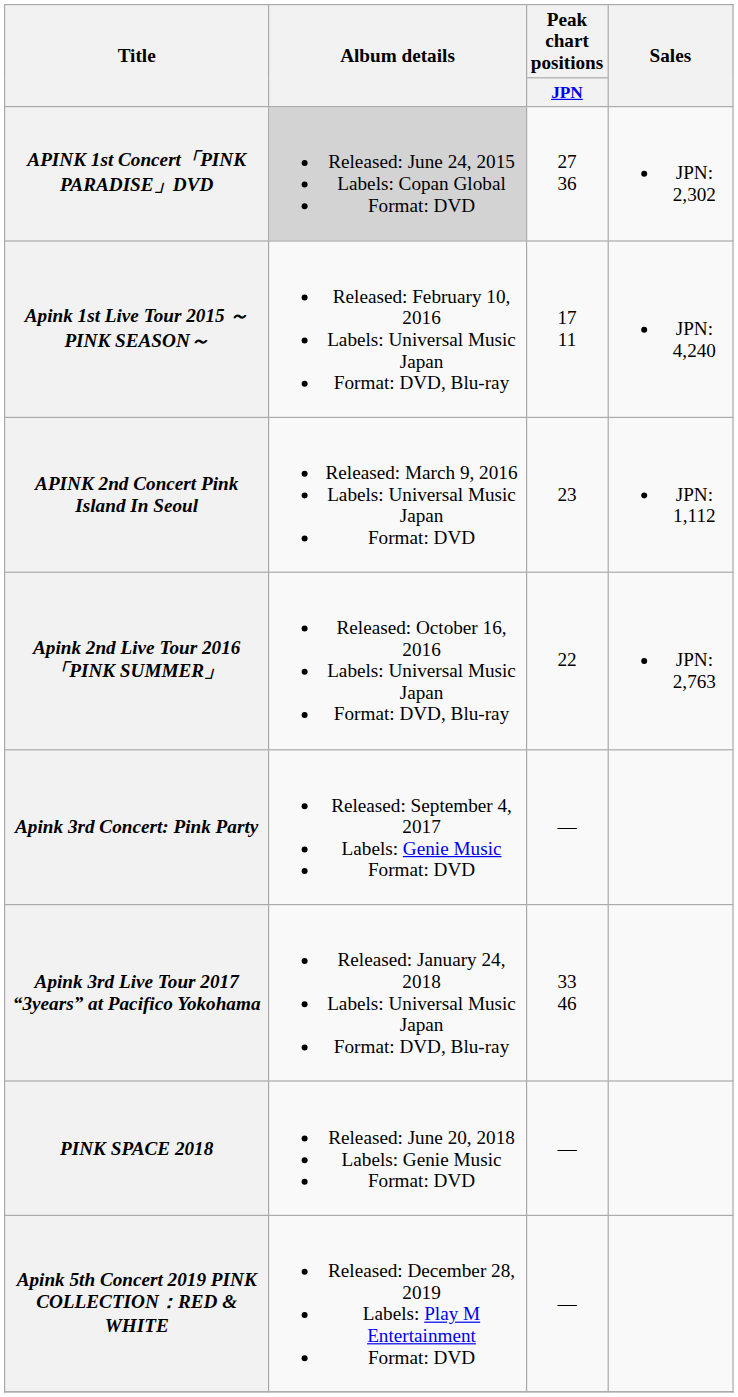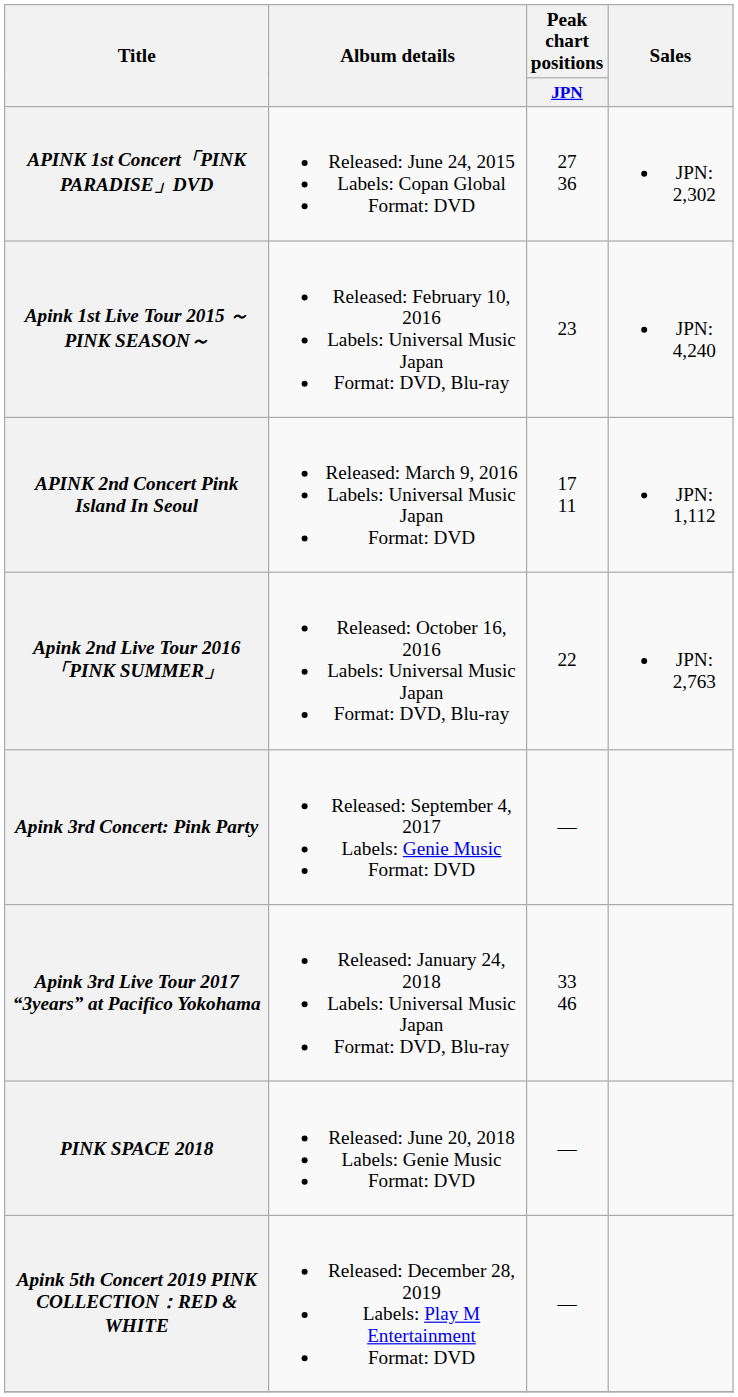 <table class="wikitable plainrowheaders" style="text-align:center;">
 <tr>
 <th scope="col" rowspan="2" style="width:22em;">Title</th>
 <th scope="col" rowspan="2" style="width:20em;">Album details</th>
 <th scope="col" colspan="1">Peak chart positions</th>
 <th scope="col" rowspan="2" style="width:8em;">Sales</th>
 </tr>
 <tr>
 <th scope="col" style="width:3em;font-size:90%;"><a href='#'>JPN</a><br></th>
 </tr>
 <tr>
 <th scope="row"><em>APINK 1st Concert「PINK PARADISE」DVD</em></th>
-<td style="background: lightgrey;"><br><ul><li>Released: June 24, 2015 </li><li>Labels: Copan Global</li><li>Format: DVD</li></ul></td>
+<td><br><ul><li>Released: June 24, 2015 </li><li>Labels: Copan Global</li><li>Format: DVD</li></ul></td>
 <td>27 <br>36 </td>
 <td><br><ul><li>JPN: 2,302</li></ul></td>
 </tr>
 <tr>
 <th scope="row"><em>Apink 1st Live Tour 2015 ～PINK SEASON～</em></th>
 <td><br><ul><li>Released: February 10, 2016 </li><li>Labels: Universal Music Japan</li><li>Format: DVD, Blu-ray</li></ul></td>
-<td>17 <br>11 </td>
+<td>23</td>
 <td><br><ul><li>JPN: 4,240</li></ul></td>
 </tr>
 <tr>
 <th scope="row"><em>APINK 2nd Concert Pink Island In Seoul</em></th>
 <td><br><ul><li>Released: March 9, 2016 </li><li>Labels: Universal Music Japan</li><li>Format: DVD</li></ul></td>
-<td>23</td>
+<td>17 <br>11 </td>
 <td><br><ul><li>JPN: 1,112</li></ul></td>
 </tr>
 <tr>
 <th scope="row"><em>Apink 2nd Live Tour 2016 「PINK SUMMER」</em></th>
 <td><br><ul><li>Released: October 16, 2016 </li><li>Labels: Universal Music Japan</li><li>Format: DVD, Blu-ray</li></ul></td>
 <td>22</td>
 <td><br><ul><li>JPN: 2,763</li></ul></td>
 </tr>
 <tr>
 <th scope="row"><em>Apink 3rd Concert: Pink Party</em></th>
 <td><br><ul><li>Released: September 4, 2017 </li><li>Labels: <a href='#'>Genie Music</a></li><li>Format: DVD</li></ul></td>
 <td>—</td>
 <td></td>
 </tr>
 <tr>
 <th scope="row"><em>Apink 3rd Live Tour 2017 “3years” at Pacifico Yokohama</em></th>
 <td><br><ul><li>Released: January 24, 2018 </li><li>Labels: Universal Music Japan</li><li>Format: DVD, Blu-ray</li></ul></td>
 <td>33 <br>46 </td>
 <td></td>
 </tr>
 <tr>
 <th scope="row"><em>PINK SPACE 2018</em></th>
 <td><br><ul><li>Released: June 20, 2018 </li><li>Labels: Genie Music</li><li>Format: DVD</li></ul></td>
 <td>—</td>
 <td></td>
 </tr>
 <tr>
 <th scope="row"><em>Apink 5th Concert 2019 PINK COLLECTION：RED & WHITE</em></th>
 <td><br><ul><li>Released: December 28, 2019 </li><li>Labels: <a href='#'>Play M Entertainment</a></li><li>Format: DVD</li></ul></td>
 <td>—</td>
 <td></td>
 </tr>
 <tr>
 </tr>
 <tr>
 </tr>
 </table>
